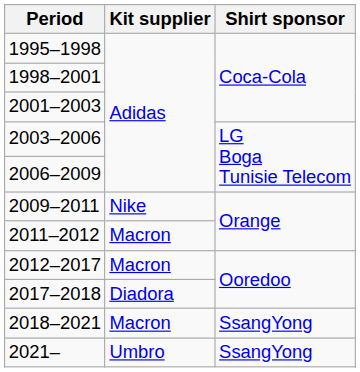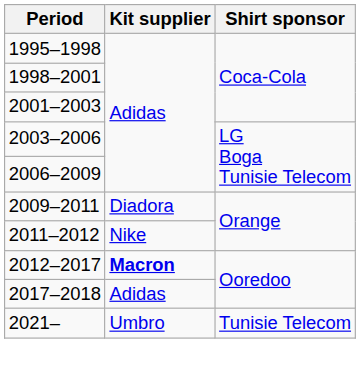 <table class="wikitable">
 <tr>
 <th>Period</th>
 <th>Kit supplier</th>
 <th>Shirt sponsor</th>
 </tr>
 <tr>
 <td>1995–1998</td>
 <td rowspan="5"> <a href='#'>Adidas</a></td>
 <td rowspan="3"> <a href='#'>Coca-Cola</a></td>
 </tr>
 <tr>
 <td>1998–2001</td>
 </tr>
 <tr>
 <td>2001–2003</td>
 </tr>
 <tr>
 <td>2003–2006</td>
 <td rowspan="2"> <a href='#'>LG</a><br> <a href='#'>Boga</a><br> <a href='#'>Tunisie Telecom</a></td>
 </tr>
 <tr>
 <td>2006–2009</td>
 </tr>
 <tr>
 <td>2009–2011</td>
-<td> <a href='#'>Nike</a></td>
+<td> <a href='#'>Diadora</a></td>
 <td rowspan="2"> <a href='#'>Orange</a></td>
 </tr>
 <tr>
 <td>2011–2012</td>
-<td> <a href='#'>Macron</a></td>
+<td> <a href='#'>Nike</a></td>
 </tr>
 <tr>
 <td>2012–2017</td>
-<td> <a href='#'>Macron</a></td>
+<td><strong> <a href='#'>Macron</a></strong></td>
 <td rowspan="2"> <a href='#'>Ooredoo</a></td>
 </tr>
 <tr>
 <td>2017–2018</td>
-<td> <a href='#'>Diadora</a></td>
-</tr>
-<tr>
-<td>2018–2021</td>
-<td> <a href='#'>Macron</a></td>
-<td> <a href='#'>SsangYong</a></td>
+<td> <a href='#'>Adidas</a></td>
 </tr>
 <tr>
 <td>2021–</td>
 <td rowspan="2"> <a href='#'>Umbro</a></td>
-<td> <a href='#'>SsangYong</a></td>
+<td> <a href='#'>Tunisie Telecom</a></td>
 </tr>
 </table>
